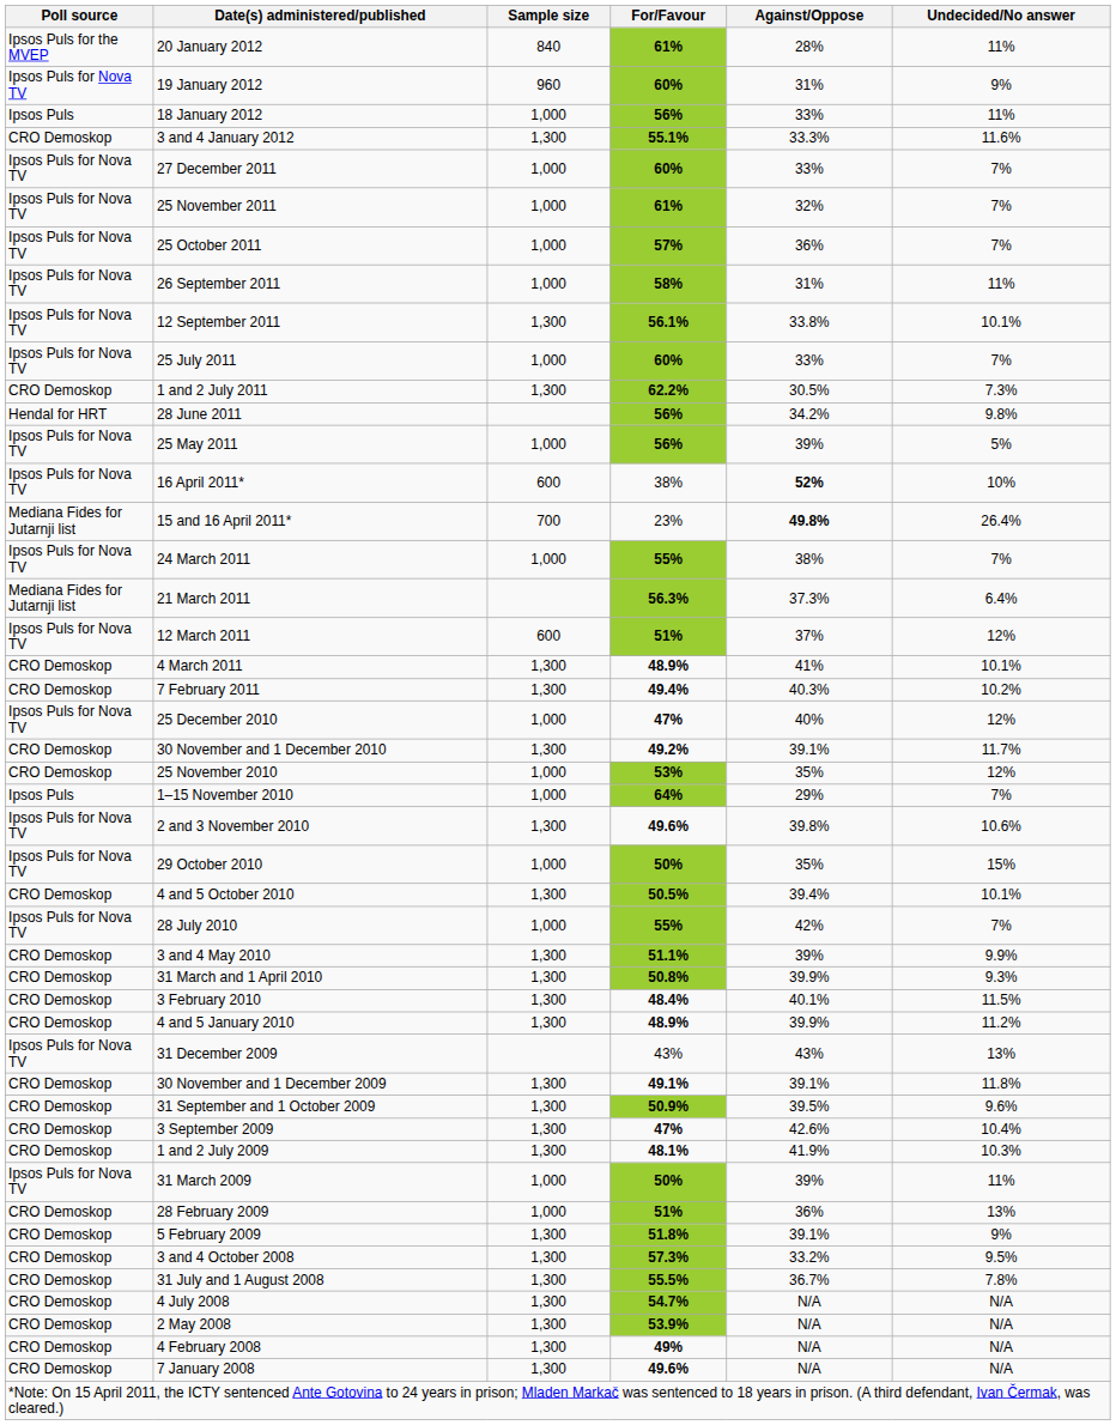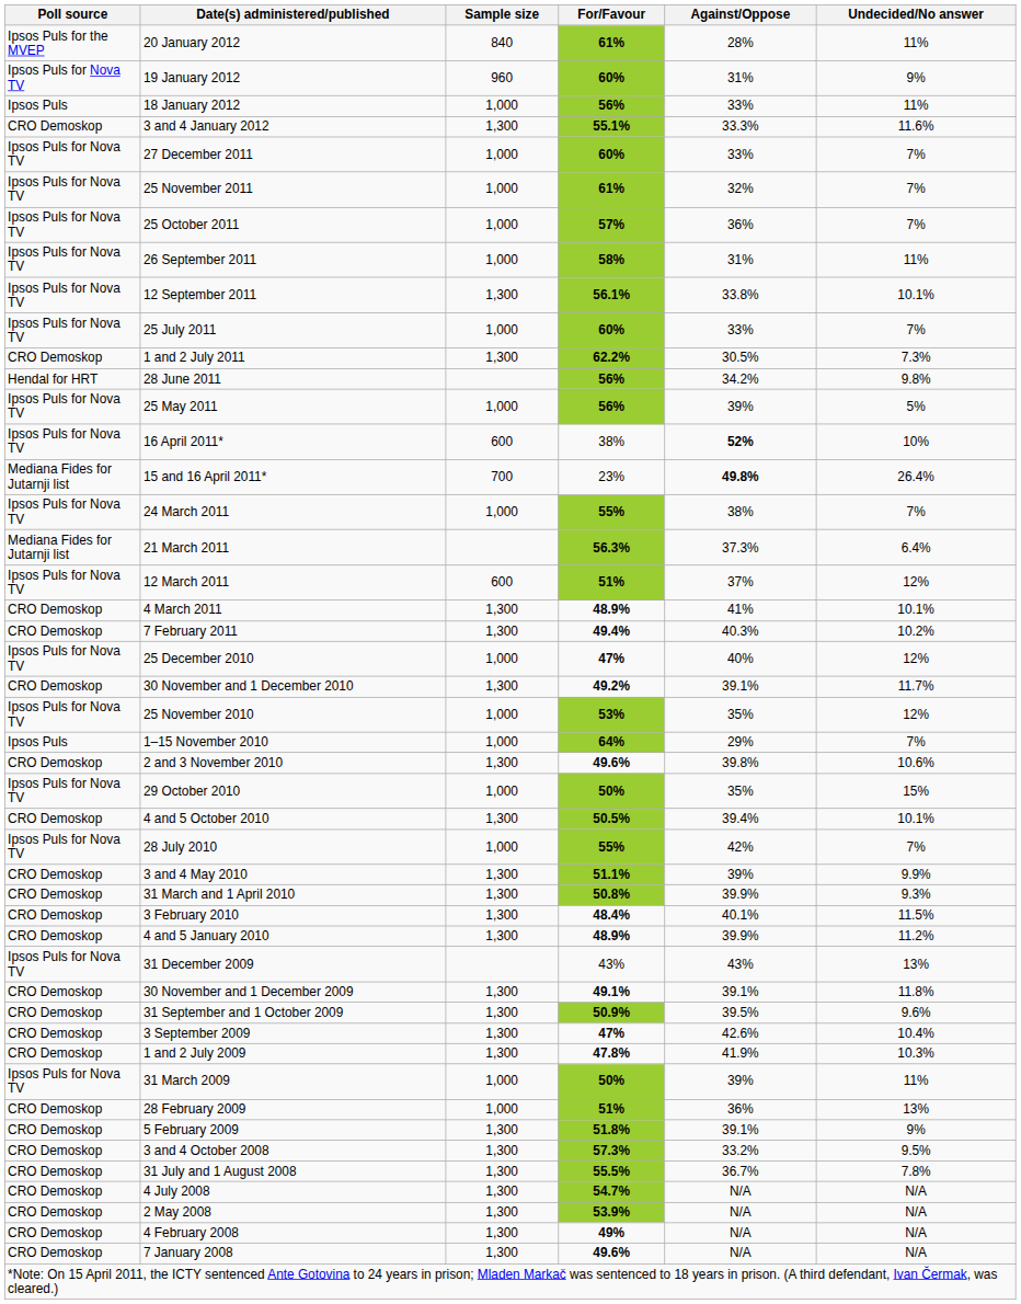 <table class="wikitable" style="text-align:center">
 <tr valign="top">
 <th style="width:160px;">Poll source</th>
 <th>Date(s) administered/published</th>
 <th>Sample size</th>
 <th>For/Favour</th>
 <th>Against/Oppose</th>
 <th>Undecided/No answer</th>
 </tr>
 <tr>
 <td align=left>Ipsos Puls for the <a href='#'>MVEP</a></td>
 <td align=left>20 January 2012</td>
 <td>840</td>
 <td style="background:#9ACD32"><strong>61%</strong></td>
 <td>28%</td>
 <td>11%</td>
 </tr>
 <tr>
 <td align=left>Ipsos Puls for <a href='#'>Nova TV</a></td>
 <td align=left>19 January 2012</td>
 <td>960</td>
 <td style="background:#9ACD32"><strong>60%</strong></td>
 <td>31%</td>
 <td>9%</td>
 </tr>
 <tr>
 <td align=left>Ipsos Puls</td>
 <td align=left>18 January 2012</td>
 <td>1,000</td>
 <td style="background:#9ACD32"><strong>56%</strong></td>
 <td>33%</td>
 <td>11%</td>
 </tr>
 <tr>
 <td align=left>CRO Demoskop</td>
 <td align=left>3 and 4 January 2012</td>
 <td>1,300</td>
 <td style="background:#9ACD32"><strong>55.1%</strong></td>
 <td>33.3%</td>
 <td>11.6%</td>
 </tr>
 <tr>
 <td align=left>Ipsos Puls for Nova TV</td>
 <td align=left>27 December 2011</td>
 <td>1,000</td>
 <td style="background:#9ACD32"><strong>60%</strong></td>
 <td>33%</td>
 <td>7%</td>
 </tr>
 <tr>
 <td align=left>Ipsos Puls for Nova TV</td>
 <td align=left>25 November 2011</td>
 <td>1,000</td>
 <td style="background:#9ACD32"><strong>61%</strong></td>
 <td>32%</td>
 <td>7%</td>
 </tr>
 <tr>
 <td align=left>Ipsos Puls for Nova TV</td>
 <td align=left>25 October 2011</td>
 <td>1,000</td>
 <td style="background:#9ACD32"><strong>57%</strong></td>
 <td>36%</td>
 <td>7%</td>
 </tr>
 <tr>
 <td align=left>Ipsos Puls for Nova TV</td>
 <td align=left>26 September 2011</td>
 <td>1,000</td>
 <td style="background:#9ACD32"><strong>58%</strong></td>
 <td>31%</td>
 <td>11%</td>
 </tr>
 <tr>
 <td align=left>Ipsos Puls for Nova TV</td>
 <td align=left>12 September 2011</td>
 <td>1,300</td>
 <td style="background:#9ACD32"><strong>56.1%</strong></td>
 <td>33.8%</td>
 <td>10.1%</td>
 </tr>
 <tr>
 <td align=left>Ipsos Puls for Nova TV</td>
 <td align=left>25 July 2011</td>
 <td>1,000</td>
 <td style="background:#9ACD32"><strong>60%</strong></td>
 <td>33%</td>
 <td>7%</td>
 </tr>
 <tr>
 <td align=left>CRO Demoskop</td>
 <td align=left>1 and 2 July 2011</td>
 <td>1,300</td>
 <td style="background:#9ACD32"><strong>62.2%</strong></td>
 <td>30.5%</td>
 <td>7.3%</td>
 </tr>
 <tr>
 <td align=left>Hendal for HRT</td>
 <td align=left>28 June 2011</td>
 <td></td>
 <td style="background:#9ACD32"><strong>56%</strong></td>
 <td>34.2%</td>
 <td>9.8%</td>
 </tr>
 <tr>
 <td align=left>Ipsos Puls for Nova TV</td>
 <td align=left>25 May 2011</td>
 <td>1,000</td>
 <td style="background:#9ACD32"><strong>56%</strong></td>
 <td>39%</td>
 <td>5%</td>
 </tr>
 <tr>
 <td align=left>Ipsos Puls for Nova TV</td>
 <td align=left>16 April 2011*</td>
 <td>600</td>
 <td>38%</td>
 <td><strong>52%</strong></td>
 <td>10%</td>
 </tr>
 <tr>
 <td align=left>Mediana Fides for Jutarnji list</td>
 <td align=left>15 and 16 April 2011*</td>
 <td>700</td>
 <td>23%</td>
 <td><strong>49.8%</strong></td>
 <td>26.4%</td>
 </tr>
 <tr>
 <td align=left>Ipsos Puls for Nova TV</td>
 <td align=left>24 March 2011</td>
 <td>1,000</td>
 <td style="background:#9ACD32"><strong>55%</strong></td>
 <td>38%</td>
 <td>7%</td>
 </tr>
 <tr>
 <td align=left>Mediana Fides for Jutarnji list</td>
 <td align=left>21 March 2011</td>
 <td></td>
 <td style="background:#9ACD32"><strong>56.3%</strong></td>
 <td>37.3%</td>
 <td>6.4%</td>
 </tr>
 <tr>
 <td align=left>Ipsos Puls for Nova TV</td>
 <td align=left>12 March 2011</td>
 <td>600</td>
 <td style="background:#9ACD32"><strong>51%</strong></td>
 <td>37%</td>
 <td>12%</td>
 </tr>
 <tr>
 <td align=left>CRO Demoskop</td>
 <td align=left>4 March 2011</td>
 <td>1,300</td>
 <td><strong>48.9%</strong></td>
 <td>41%</td>
 <td>10.1%</td>
 </tr>
 <tr>
 <td align=left>CRO Demoskop</td>
 <td align=left>7 February 2011</td>
 <td>1,300</td>
 <td><strong>49.4%</strong></td>
 <td>40.3%</td>
 <td>10.2%</td>
 </tr>
 <tr>
 <td align=left>Ipsos Puls for Nova TV</td>
 <td align=left>25 December 2010</td>
 <td>1,000</td>
 <td><strong>47%</strong></td>
 <td>40%</td>
 <td>12%</td>
 </tr>
 <tr>
 <td align=left>CRO Demoskop</td>
 <td align=left>30 November and 1 December 2010</td>
 <td>1,300</td>
 <td><strong>49.2%</strong></td>
 <td>39.1%</td>
 <td>11.7%</td>
 </tr>
 <tr>
-<td align=left>CRO Demoskop</td>
+<td align=left>Ipsos Puls for Nova TV</td>
 <td align=left>25 November 2010</td>
 <td>1,000</td>
 <td style="background:#9ACD32"><strong>53%</strong></td>
 <td>35%</td>
 <td>12%</td>
 </tr>
 <tr>
 <td align=left>Ipsos Puls</td>
 <td align=left>1–15 November 2010</td>
 <td>1,000</td>
 <td style="background:#9ACD32"><strong>64%</strong></td>
 <td>29%</td>
 <td>7%</td>
 </tr>
 <tr>
-<td align=left>Ipsos Puls for Nova TV</td>
+<td align=left>CRO Demoskop</td>
 <td align=left>2 and 3 November 2010</td>
 <td>1,300</td>
 <td><strong>49.6%</strong></td>
 <td>39.8%</td>
 <td>10.6%</td>
 </tr>
 <tr>
 <td align=left>Ipsos Puls for Nova TV</td>
 <td align=left>29 October 2010</td>
 <td>1,000</td>
 <td style="background:#9ACD32"><strong>50%</strong></td>
 <td>35%</td>
 <td>15%</td>
 </tr>
 <tr>
 <td align=left>CRO Demoskop</td>
 <td align=left>4 and 5 October 2010</td>
 <td>1,300</td>
 <td style="background:#9ACD32"><strong>50.5%</strong></td>
 <td>39.4%</td>
 <td>10.1%</td>
 </tr>
 <tr>
 <td align=left>Ipsos Puls for Nova TV</td>
 <td align=left>28 July 2010</td>
 <td>1,000</td>
 <td style="background:#9ACD32"><strong>55%</strong></td>
 <td>42%</td>
 <td>7%</td>
 </tr>
 <tr>
 <td align=left>CRO Demoskop</td>
 <td align=left>3 and 4 May 2010</td>
 <td>1,300</td>
 <td style="background:#9ACD32"><strong>51.1%</strong></td>
 <td>39%</td>
 <td>9.9%</td>
 </tr>
 <tr>
 <td align=left>CRO Demoskop</td>
 <td align=left>31 March and 1 April 2010</td>
 <td>1,300</td>
 <td style="background:#9ACD32"><strong>50.8%</strong></td>
 <td>39.9%</td>
 <td>9.3%</td>
 </tr>
 <tr>
 <td align=left>CRO Demoskop</td>
 <td align=left>3 February 2010</td>
 <td>1,300</td>
 <td><strong>48.4%</strong></td>
 <td>40.1%</td>
 <td>11.5%</td>
 </tr>
 <tr>
 <td align=left>CRO Demoskop</td>
 <td align=left>4 and 5 January 2010</td>
 <td>1,300</td>
 <td><strong>48.9%</strong></td>
 <td>39.9%</td>
 <td>11.2%</td>
 </tr>
 <tr>
 <td align=left>Ipsos Puls for Nova TV</td>
 <td align=left>31 December 2009</td>
 <td></td>
 <td>43%</td>
 <td>43%</td>
 <td>13%</td>
 </tr>
 <tr>
 <td align=left>CRO Demoskop</td>
 <td align=left>30 November and 1 December 2009</td>
 <td>1,300</td>
 <td><strong>49.1%</strong></td>
 <td>39.1%</td>
 <td>11.8%</td>
 </tr>
 <tr>
 <td align=left>CRO Demoskop</td>
 <td align=left>31 September and 1 October 2009</td>
 <td>1,300</td>
 <td style="background:#9ACD32"><strong>50.9%</strong></td>
 <td>39.5%</td>
 <td>9.6%</td>
 </tr>
 <tr>
 <td align=left>CRO Demoskop</td>
 <td align=left>3 September 2009</td>
 <td>1,300</td>
 <td><strong>47%</strong></td>
 <td>42.6%</td>
 <td>10.4%</td>
 </tr>
 <tr>
 <td align=left>CRO Demoskop</td>
 <td align=left>1 and 2 July 2009</td>
 <td>1,300</td>
-<td><strong>48.1%</strong></td>
+<td><strong>47.8%</strong></td>
 <td>41.9%</td>
 <td>10.3%</td>
 </tr>
 <tr>
 <td align=left>Ipsos Puls for Nova TV</td>
 <td align=left>31 March 2009</td>
 <td>1,000</td>
 <td style="background:#9ACD32"><strong>50%</strong></td>
 <td>39%</td>
 <td>11%</td>
 </tr>
 <tr>
 <td align=left>CRO Demoskop</td>
 <td align=left>28 February 2009</td>
 <td>1,000</td>
 <td style="background:#9ACD32"><strong>51%</strong></td>
 <td>36%</td>
 <td>13%</td>
 </tr>
 <tr>
 <td align=left>CRO Demoskop</td>
 <td align=left>5 February 2009</td>
 <td>1,300</td>
 <td style="background:#9ACD32"><strong>51.8%</strong></td>
 <td>39.1%</td>
 <td>9%</td>
 </tr>
 <tr>
 <td align=left>CRO Demoskop</td>
 <td align=left>3 and 4 October 2008</td>
 <td>1,300</td>
 <td style="background:#9ACD32"><strong>57.3%</strong></td>
 <td>33.2%</td>
 <td>9.5%</td>
 </tr>
 <tr>
 <td align=left>CRO Demoskop</td>
 <td align=left>31 July and 1 August 2008</td>
 <td>1,300</td>
 <td style="background:#9ACD32"><strong>55.5%</strong></td>
 <td>36.7%</td>
 <td>7.8%</td>
 </tr>
 <tr>
 <td align=left>CRO Demoskop</td>
 <td align=left>4 July 2008</td>
 <td>1,300</td>
 <td style="background:#9ACD32"><strong>54.7%</strong></td>
 <td>N/A</td>
 <td>N/A</td>
 </tr>
 <tr>
 <td align=left>CRO Demoskop</td>
 <td align=left>2 May 2008</td>
 <td>1,300</td>
 <td style="background:#9ACD32"><strong>53.9%</strong></td>
 <td>N/A</td>
 <td>N/A</td>
 </tr>
 <tr>
 <td align=left>CRO Demoskop</td>
 <td align=left>4 February 2008</td>
 <td>1,300</td>
 <td><strong>49%</strong></td>
 <td>N/A</td>
 <td>N/A</td>
 </tr>
 <tr>
 <td align=left>CRO Demoskop</td>
 <td align=left>7 January 2008</td>
 <td>1,300</td>
 <td><strong>49.6%</strong></td>
 <td>N/A</td>
 <td>N/A</td>
 </tr>
 <tr>
 <td colspan="11" style="text-align:left;">*Note: On 15 April 2011, the ICTY sentenced <a href='#'>Ante Gotovina</a> to 24 years in prison; <a href='#'>Mladen Markač</a> was sentenced to 18 years in prison. (A third defendant, <a href='#'>Ivan Čermak</a>, was cleared.)</td>
 </tr>
 </table>
